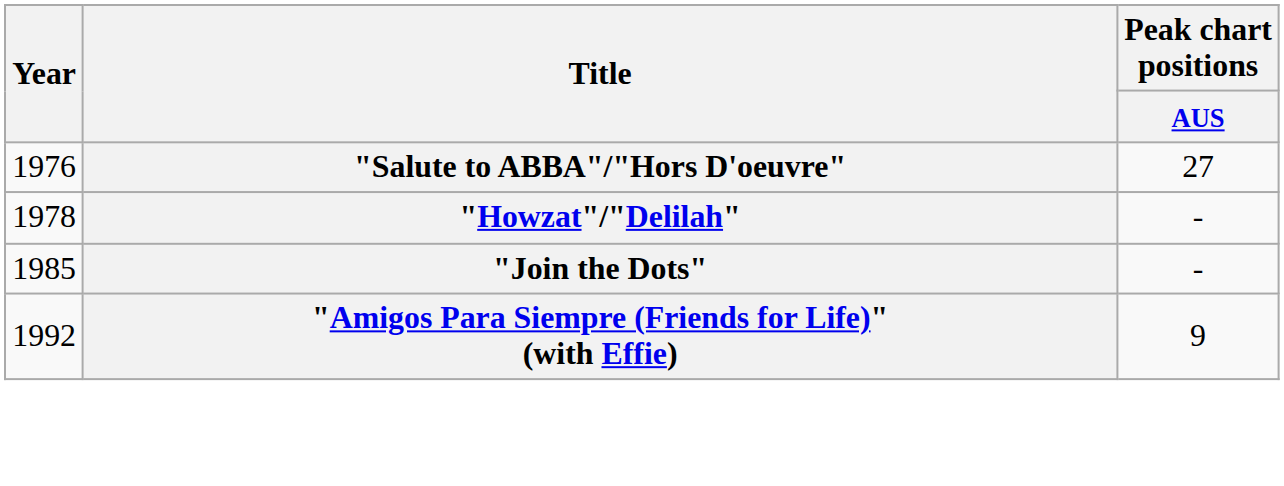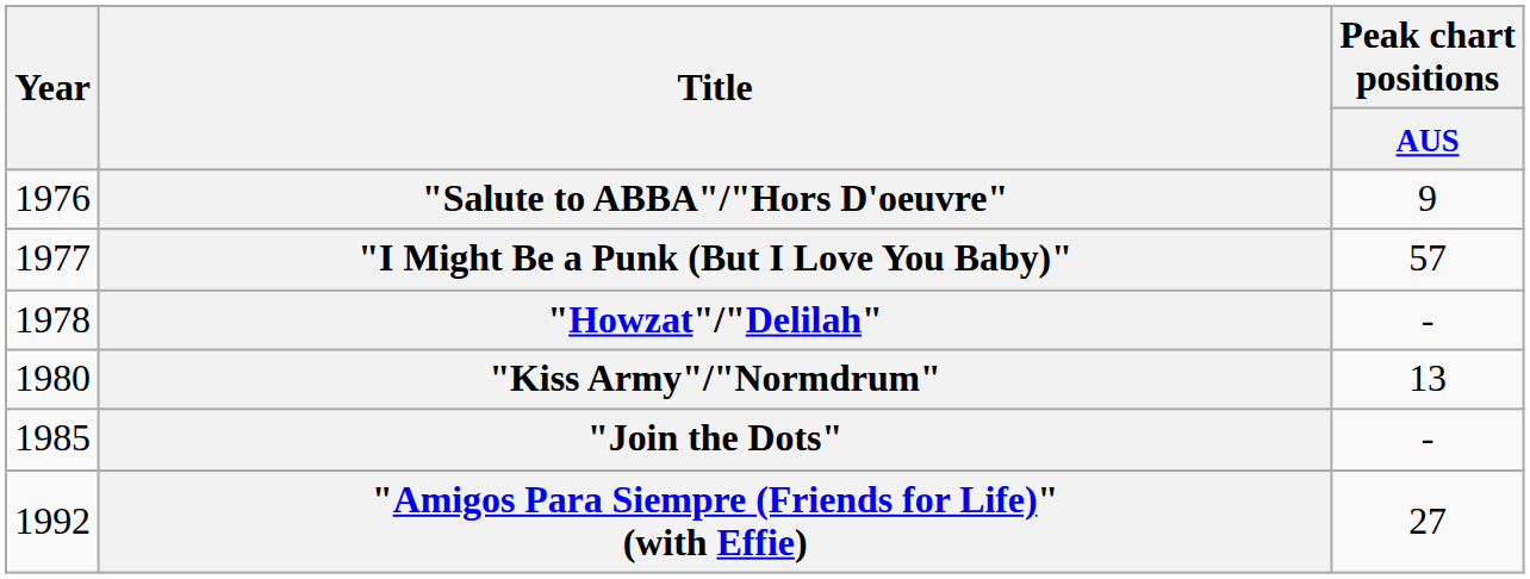 <table class="wikitable plainrowheaders" style="text-align:center;" border="1">
 <tr>
 <th scope="col" rowspan="2">Year</th>
 <th scope="col" rowspan="2" style="width:32em;">Title</th>
 <th scope="col" colspan="1">Peak chart<br>positions</th>
 </tr>
 <tr>
 <th scope="col" style="text-align:center;"><small><a href='#'>AUS</a></small><br></th>
 </tr>
 <tr>
 <td>1976</td>
 <th scope="row">"Salute to ABBA"/"Hors D'oeuvre"</th>
-<td style="text-align:center;">27</td>
+<td style="text-align:center;">9</td>
+</tr>
+<tr>
+<td>1977</td>
+<th scope="row">"I Might Be a Punk (But I Love You Baby)"</th>
+<td style="text-align:center;">57</td>
 </tr>
 <tr>
 <td>1978</td>
 <th scope="row">"<a href='#'>Howzat</a>"/"<a href='#'>Delilah</a>"</th>
 <td style="text-align:center;">-</td>
+</tr>
+<tr>
+<td>1980</td>
+<th scope="row">"Kiss Army"/"Normdrum"</th>
+<td style="text-align:center;">13</td>
 </tr>
 <tr>
 <td>1985</td>
 <th scope="row">"Join the Dots"</th>
 <td style="text-align:center;">-</td>
 </tr>
 <tr>
 <td>1992</td>
 <th scope="row">"<a href='#'>Amigos Para Siempre (Friends for Life)</a>" <br> (with <a href='#'>Effie</a>)</th>
-<td style="text-align:center;">9</td>
+<td style="text-align:center;">27</td>
 </tr>
 </table>
